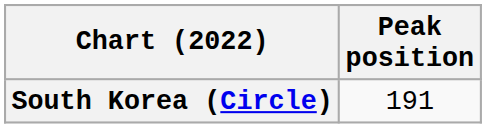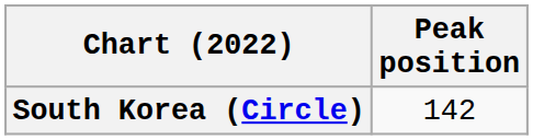 <table class="wikitable plainrowheaders" style="text-align:center">
 <tr>
 <th scope="col">Chart (2022)</th>
 <th scope="col">Peak<br>position</th>
 </tr>
 <tr>
 <th scope="row">South Korea (<a href='#'>Circle</a>)</th>
-<td>191</td>
+<td>142</td>
 </tr>
 </table>
